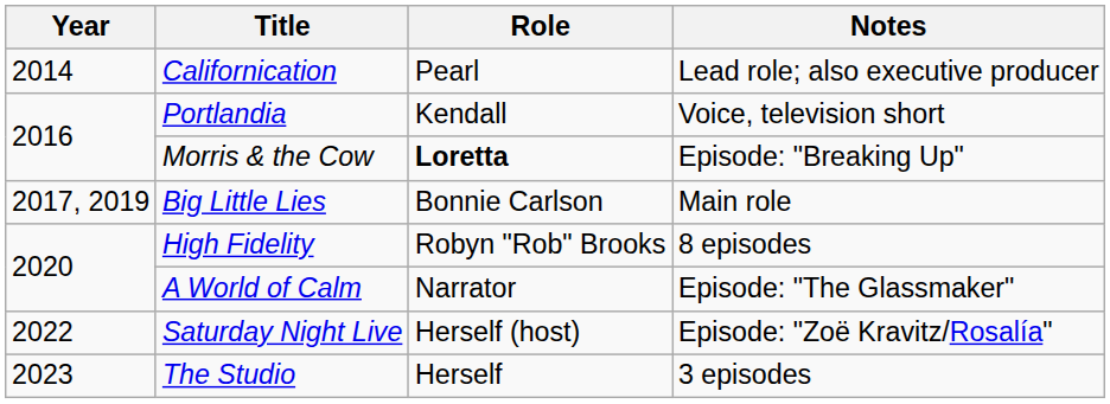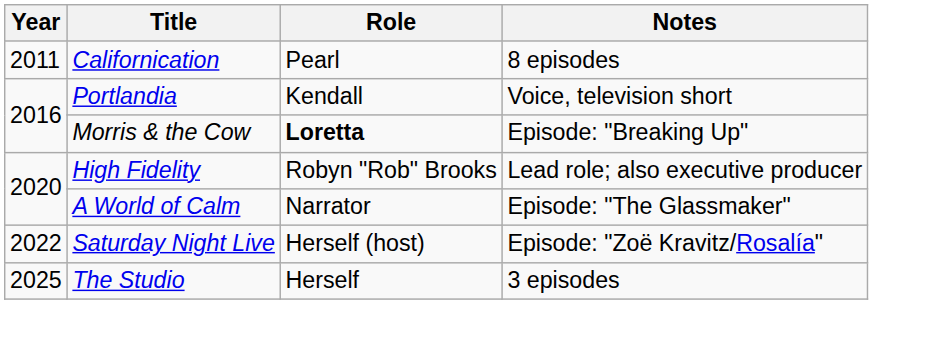 <table class="wikitable sortable">
 <tr>
 <th>Year</th>
 <th>Title</th>
 <th>Role</th>
 <th class="unsortable">Notes</th>
 </tr>
 <tr>
-<td>2014</td>
+<td>2011</td>
 <td><em><a href='#'>Californication</a></em></td>
 <td>Pearl</td>
-<td>Lead role; also executive producer</td>
+<td>8 episodes</td>
 </tr>
 <tr>
 <td rowspan="2">2016</td>
 <td><em><a href='#'>Portlandia</a></em></td>
 <td>Kendall</td>
 <td>Voice, television short</td>
 </tr>
 <tr>
 <td><em>Morris & the Cow</em></td>
 <td><strong>Loretta</strong></td>
 <td>Episode: "Breaking Up"</td>
 </tr>
 <tr>
-<td>2017, 2019</td>
-<td><em><a href='#'>Big Little Lies</a></em></td>
-<td>Bonnie Carlson</td>
-<td>Main role</td>
-</tr>
-<tr>
 <td rowspan="2">2020</td>
 <td><em><a href='#'>High Fidelity</a></em></td>
 <td>Robyn "Rob" Brooks</td>
-<td>8 episodes</td>
+<td>Lead role; also executive producer</td>
 </tr>
 <tr>
 <td><em><a href='#'>A World of Calm</a></em></td>
 <td>Narrator</td>
 <td>Episode: "The Glassmaker"</td>
 </tr>
 <tr>
 <td>2022</td>
 <td><em><a href='#'>Saturday Night Live</a></em></td>
 <td>Herself (host)</td>
 <td>Episode: "Zoë Kravitz/<a href='#'>Rosalía</a>"</td>
 </tr>
 <tr>
-<td>2023</td>
+<td>2025</td>
 <td><em><a href='#'>The Studio</a></em></td>
 <td>Herself</td>
 <td>3 episodes</td>
 </tr>
 </table>
